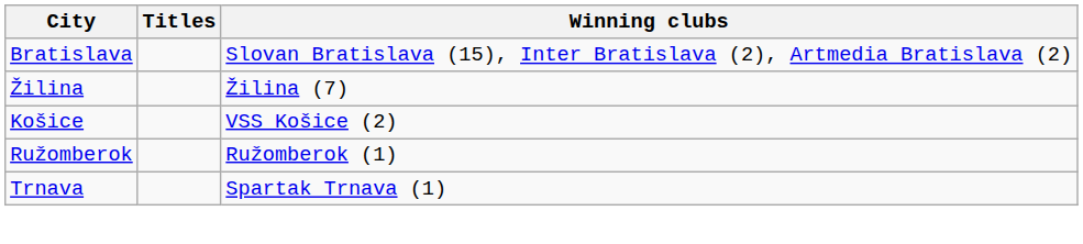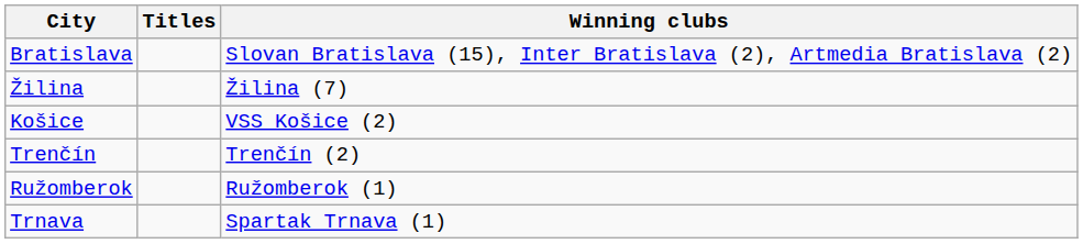 <table class="wikitable">
 <tr>
 <th>City</th>
 <th>Titles</th>
 <th>Winning clubs</th>
 </tr>
 <tr>
 <td> <a href='#'>Bratislava</a></td>
 <td></td>
 <td><a href='#'>Slovan Bratislava</a> (15), <a href='#'>Inter Bratislava</a> (2), <a href='#'>Artmedia Bratislava</a> (2)</td>
 </tr>
 <tr>
 <td> <a href='#'>Žilina</a></td>
 <td></td>
 <td><a href='#'>Žilina</a> (7)</td>
 </tr>
 <tr>
 <td> <a href='#'>Košice</a></td>
 <td></td>
 <td><a href='#'>VSS Košice</a> (2)</td>
 </tr>
 <tr>
+<td> <a href='#'>Trenčín</a></td>
+<td></td>
+<td><a href='#'>Trenčín</a> (2)</td>
+</tr>
+<tr>
 <td> <a href='#'>Ružomberok</a></td>
 <td></td>
 <td><a href='#'>Ružomberok</a> (1)</td>
 </tr>
 <tr>
 <td> <a href='#'>Trnava</a></td>
 <td></td>
 <td><a href='#'>Spartak Trnava</a> (1)</td>
 </tr>
 </table>
